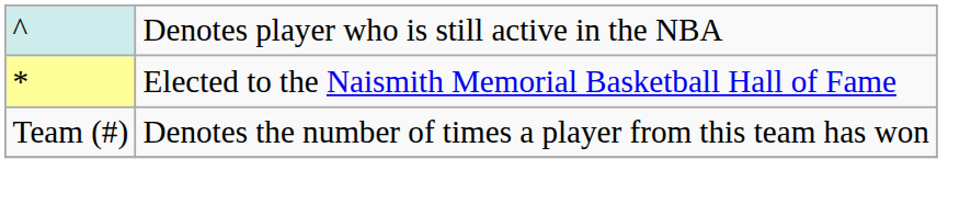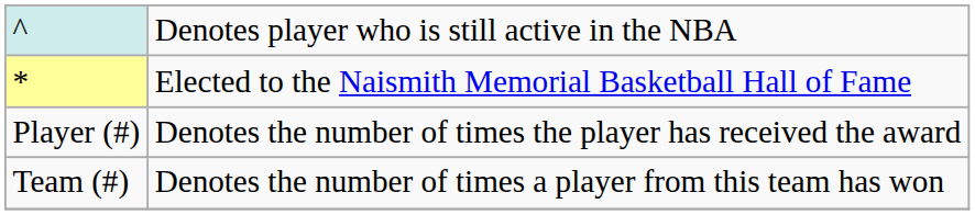 <table class="wikitable">
 <tr>
 <td style="background-color:#CFECEC;">^</td>
 <td>Denotes player who is still active in the NBA</td>
 </tr>
 <tr>
 <td style="background-color:#FFFF99">*</td>
 <td>Elected to the <a href='#'>Naismith Memorial Basketball Hall of Fame</a></td>
 </tr>
 <tr>
+<td>Player (#)</td>
+<td>Denotes the number of times the player has received the award</td>
+</tr>
+<tr>
 <td>Team (#)</td>
 <td>Denotes the number of times a player from this team has won</td>
 </tr>
 <tr>
 </tr>
 </table>
